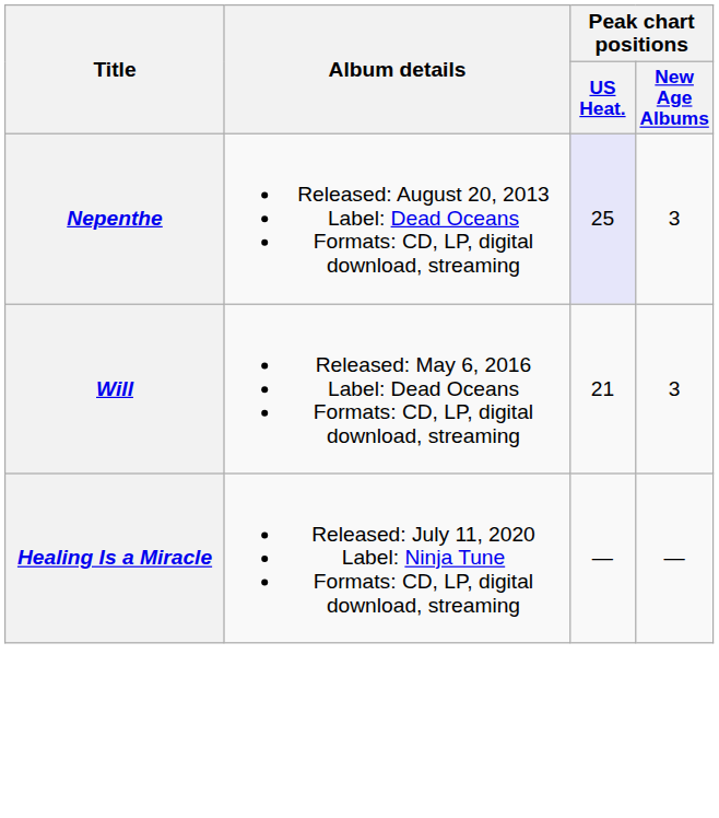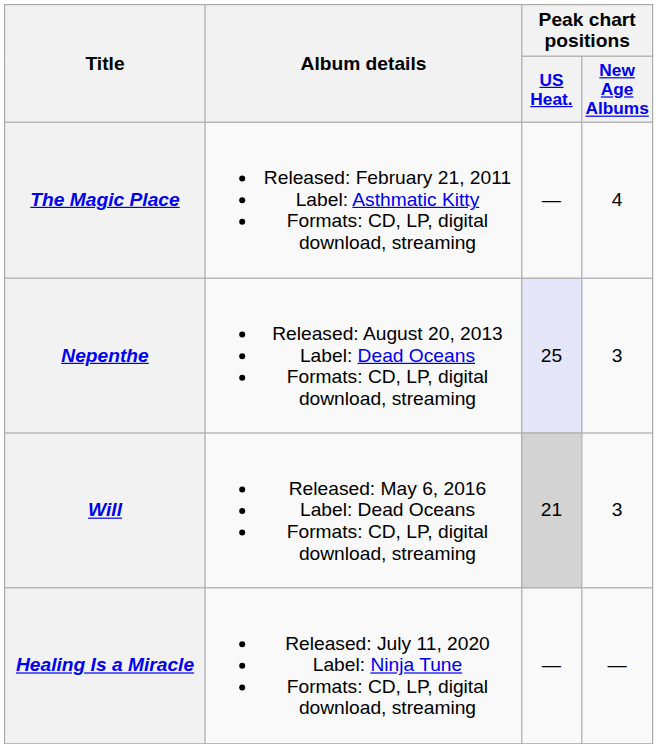 <table class="wikitable plainrowheaders" style="text-align:center;" border="1"|>
 <tr>
 <th scope="col" rowspan="2" style="width:10em;">Title</th>
 <th scope="col" rowspan="2" style="width:16em;">Album details</th>
 <th colspan="2">Peak chart positions</th>
 </tr>
 <tr>
 <th scope="col" style="width:3em;font-size:90%;"><a href='#'>US Heat.</a></th>
 <th scope="col" style="width:3em;font-size:90%;"><a href='#'>New Age Albums</a></th>
 </tr>
 <tr>
+<th scope="row"><em><a href='#'>The Magic Place</a></em></th>
+<td><br><ul><li>Released: February 21, 2011</li><li>Label: <a href='#'>Asthmatic Kitty</a></li><li>Formats: CD, LP, digital download, streaming</li></ul></td>
+<td>—</td>
+<td>4</td>
+</tr>
+<tr>
 <th scope="row"><em><a href='#'>Nepenthe</a></em></th>
 <td><br><ul><li>Released: August 20, 2013</li><li>Label: <a href='#'>Dead Oceans</a></li><li>Formats: CD, LP, digital download, streaming</li></ul></td>
 <td style="background: lavender;">25</td>
 <td>3</td>
 </tr>
 <tr>
 <th scope="row"><em><a href='#'>Will</a></em></th>
 <td><br><ul><li>Released: May 6, 2016</li><li>Label: Dead Oceans</li><li>Formats: CD, LP, digital download, streaming</li></ul></td>
-<td>21</td>
+<td style="background: lightgrey;">21</td>
 <td>3</td>
 </tr>
 <tr>
 <th scope="row"><em><a href='#'>Healing Is a Miracle</a></em></th>
 <td><br><ul><li>Released: July 11, 2020</li><li>Label: <a href='#'>Ninja Tune</a></li><li>Formats: CD, LP, digital download, streaming</li></ul></td>
 <td>—</td>
 <td>—</td>
 </tr>
 </table>
